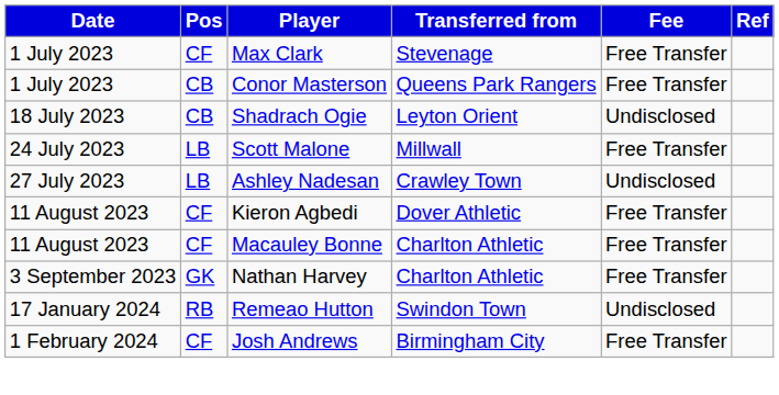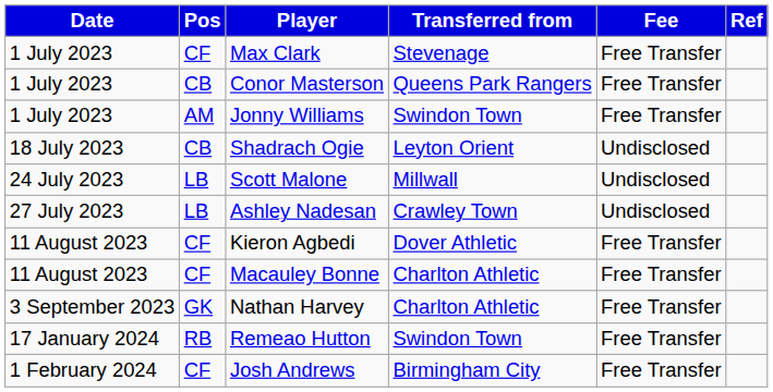 <table class="wikitable plainrowheaders sortable">
 <tr>
 <th style="background:#0000dd;color:#fff;">Date</th>
 <th style="background:#0000dd;color:#fff;">Pos</th>
 <th style="background:#0000dd;color:#fff;">Player</th>
 <th style="background:#0000dd;color:#fff;">Transferred from</th>
 <th style="background:#0000dd;color:#fff;">Fee</th>
 <th style="background:#0000dd;color:#fff;">Ref</th>
 </tr>
 <tr>
 <td>1 July 2023</td>
 <td><a href='#'>CF</a></td>
 <td> <a href='#'>Max Clark</a></td>
 <td> <a href='#'>Stevenage</a></td>
 <td>Free Transfer</td>
 <td></td>
 </tr>
 <tr>
 <td>1 July 2023</td>
 <td><a href='#'>CB</a></td>
 <td> <a href='#'>Conor Masterson</a></td>
 <td> <a href='#'>Queens Park Rangers</a></td>
 <td>Free Transfer</td>
 <td></td>
 </tr>
 <tr>
+<td>1 July 2023</td>
+<td><a href='#'>AM</a></td>
+<td> <a href='#'>Jonny Williams</a></td>
+<td> <a href='#'>Swindon Town</a></td>
+<td>Free Transfer</td>
+<td></td>
+</tr>
+<tr>
 <td>18 July 2023</td>
 <td><a href='#'>CB</a></td>
 <td> <a href='#'>Shadrach Ogie</a></td>
 <td> <a href='#'>Leyton Orient</a></td>
 <td>Undisclosed</td>
 <td></td>
 </tr>
 <tr>
 <td>24 July 2023</td>
 <td><a href='#'>LB</a></td>
 <td> <a href='#'>Scott Malone</a></td>
 <td> <a href='#'>Millwall</a></td>
-<td>Free Transfer</td>
+<td>Undisclosed</td>
 <td></td>
 </tr>
 <tr>
 <td>27 July 2023</td>
 <td><a href='#'>LB</a></td>
 <td> <a href='#'>Ashley Nadesan</a></td>
 <td> <a href='#'>Crawley Town</a></td>
 <td>Undisclosed</td>
 <td></td>
 </tr>
 <tr>
 <td>11 August 2023</td>
 <td><a href='#'>CF</a></td>
 <td> Kieron Agbedi</td>
 <td> <a href='#'>Dover Athletic</a></td>
 <td>Free Transfer</td>
 <td></td>
 </tr>
 <tr>
 <td>11 August 2023</td>
 <td><a href='#'>CF</a></td>
 <td> <a href='#'>Macauley Bonne</a></td>
 <td> <a href='#'>Charlton Athletic</a></td>
 <td>Free Transfer</td>
 <td></td>
 </tr>
 <tr>
 <td>3 September 2023</td>
 <td><a href='#'>GK</a></td>
 <td> Nathan Harvey</td>
 <td> <a href='#'>Charlton Athletic</a></td>
 <td>Free Transfer</td>
 <td></td>
 </tr>
 <tr>
 <td>17 January 2024</td>
 <td><a href='#'>RB</a></td>
 <td> <a href='#'>Remeao Hutton</a></td>
 <td> <a href='#'>Swindon Town</a></td>
-<td>Undisclosed</td>
+<td>Free Transfer</td>
 <td></td>
 </tr>
 <tr>
 <td>1 February 2024</td>
 <td><a href='#'>CF</a></td>
 <td> <a href='#'>Josh Andrews</a></td>
 <td> <a href='#'>Birmingham City</a></td>
 <td>Free Transfer</td>
 <td></td>
 </tr>
 </table>
